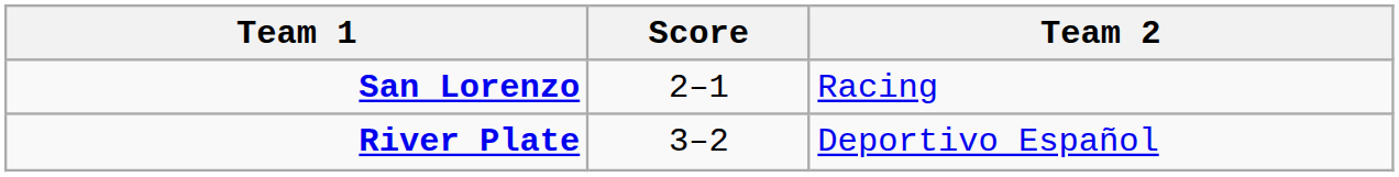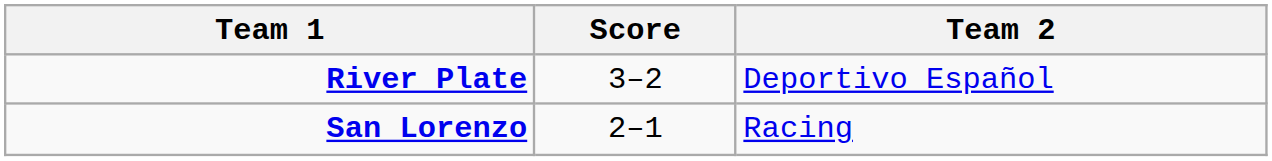 <table class="wikitable" style="text-align: center">
 <tr>
 <th width=220>Team 1</th>
 <th width=80>Score</th>
 <th width=220>Team 2</th>
 </tr>
 <tr>
+<td align=right><strong><a href='#'>River Plate</a></strong></td>
+<td>3–2</td>
+<td align=left><a href='#'>Deportivo Español</a></td>
+</tr>
+<tr>
 <td align=right><strong><a href='#'>San Lorenzo</a></strong></td>
 <td>2–1</td>
 <td align=left><a href='#'>Racing</a></td>
 </tr>
-<tr>
-<td align=right><strong><a href='#'>River Plate</a></strong></td>
-<td>3–2</td>
-<td align=left><a href='#'>Deportivo Español</a></td>
-</tr>
 </table>
